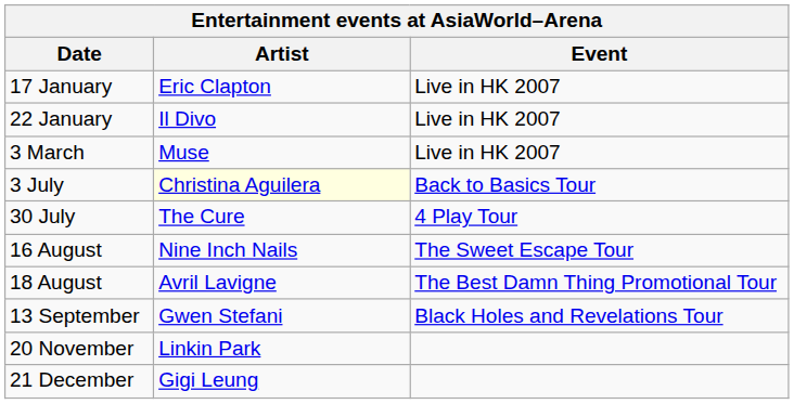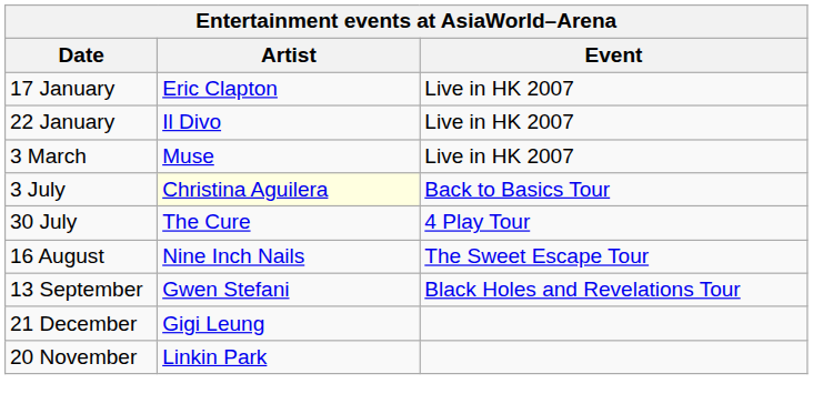 <table class="wikitable">
 <tr>
 <th colspan="3">Entertainment events at AsiaWorld–Arena</th>
 </tr>
 <tr>
 <th width=110>Date</th>
 <th width=200>Artist</th>
 <th width=300>Event</th>
 </tr>
 <tr>
 <td>17 January</td>
 <td><a href='#'>Eric Clapton</a></td>
 <td>Live in HK 2007</td>
 </tr>
 <tr>
 <td>22 January</td>
 <td><a href='#'>Il Divo</a></td>
 <td>Live in HK 2007</td>
 </tr>
 <tr>
 <td>3 March</td>
 <td><a href='#'>Muse</a></td>
 <td>Live in HK 2007</td>
 </tr>
 <tr>
 <td>3 July</td>
 <td style="background: lightyellow;"><a href='#'>Christina Aguilera</a></td>
 <td><a href='#'>Back to Basics Tour</a></td>
 </tr>
 <tr>
 <td>30 July</td>
 <td><a href='#'>The Cure</a></td>
 <td><a href='#'>4 Play Tour</a></td>
 </tr>
 <tr>
 <td>16 August</td>
 <td><a href='#'>Nine Inch Nails</a></td>
 <td><a href='#'>The Sweet Escape Tour</a></td>
 </tr>
 <tr>
-<td>18 August</td>
-<td><a href='#'>Avril Lavigne</a></td>
-<td><a href='#'>The Best Damn Thing Promotional Tour</a></td>
-</tr>
-<tr>
 <td>13 September</td>
 <td><a href='#'>Gwen Stefani</a></td>
 <td><a href='#'>Black Holes and Revelations Tour</a></td>
+</tr>
+<tr>
+<td>21 December</td>
+<td><a href='#'>Gigi Leung</a></td>
+<td></td>
 </tr>
 <tr>
 <td>20 November</td>
 <td><a href='#'>Linkin Park</a></td>
 <td></td>
 </tr>
-<tr>
-<td>21 December</td>
-<td><a href='#'>Gigi Leung</a></td>
-<td></td>
-</tr>
 </table>
